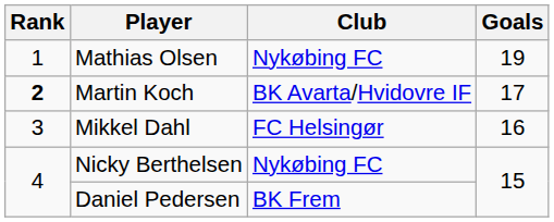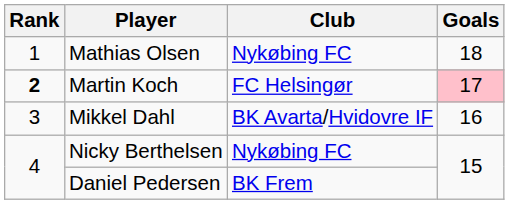 <table class="wikitable sortable" style="text-align:center">
 <tr>
 <th>Rank</th>
 <th>Player</th>
 <th>Club</th>
 <th>Goals</th>
 </tr>
 <tr>
 <td rowspan=1>1</td>
 <td align="left">Mathias Olsen</td>
 <td align="left"><a href='#'>Nykøbing FC</a></td>
-<td rowspan=1>19</td>
+<td rowspan=1>18</td>
 </tr>
 <tr>
 <td rowspan=1><strong>2</strong></td>
 <td align="left">Martin Koch</td>
-<td align="left"><a href='#'>BK Avarta</a>/<a href='#'>Hvidovre IF</a></td>
-<td rowspan=1>17</td>
+<td align="left"><a href='#'>FC Helsingør</a></td>
+<td rowspan=1 style="background: pink;">17</td>
 </tr>
 <tr>
 <td rowspan=1>3</td>
 <td align="left">Mikkel Dahl</td>
-<td align="left"><a href='#'>FC Helsingør</a></td>
+<td align="left"><a href='#'>BK Avarta</a>/<a href='#'>Hvidovre IF</a></td>
 <td>16</td>
 </tr>
 <tr>
 <td rowspan=2>4</td>
 <td align="left">Nicky Berthelsen</td>
 <td align="left"><a href='#'>Nykøbing FC</a></td>
 <td rowspan=2>15</td>
 </tr>
 <tr>
 <td align="left">Daniel Pedersen</td>
 <td align="left"><a href='#'>BK Frem</a></td>
 </tr>
 </table>
